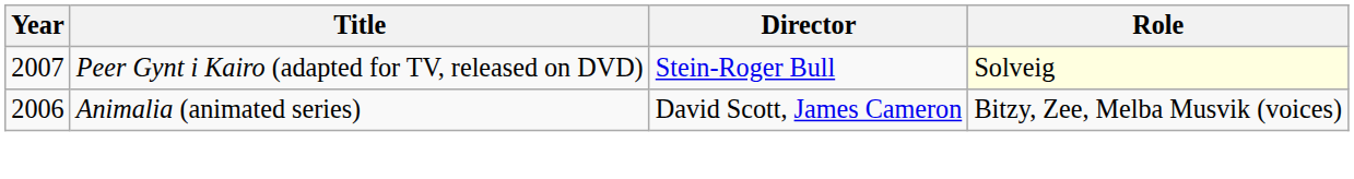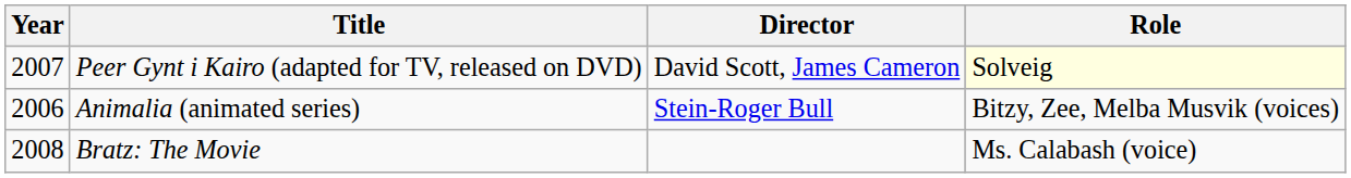 <table class="wikitable" |>
 <tr>
 <th>Year</th>
 <th>Title</th>
 <th>Director</th>
 <th>Role</th>
 </tr>
 <tr>
 <td>2007</td>
 <td><em>Peer Gynt i Kairo</em> (adapted for TV, released on DVD)</td>
-<td><a href='#'>Stein-Roger Bull</a></td>
+<td>David Scott, <a href='#'>James Cameron</a></td>
 <td style="background: lightyellow;">Solveig</td>
 </tr>
 <tr>
 <td>2006</td>
 <td><em>Animalia</em> (animated series)</td>
-<td>David Scott, <a href='#'>James Cameron</a></td>
+<td><a href='#'>Stein-Roger Bull</a></td>
 <td>Bitzy, Zee, Melba Musvik (voices)</td>
 </tr>
+<tr>
+<td>2008</td>
+<td><em>Bratz: The Movie</em></td>
+<td></td>
+<td>Ms. Calabash (voice)</td>
+</tr>
 </table>
